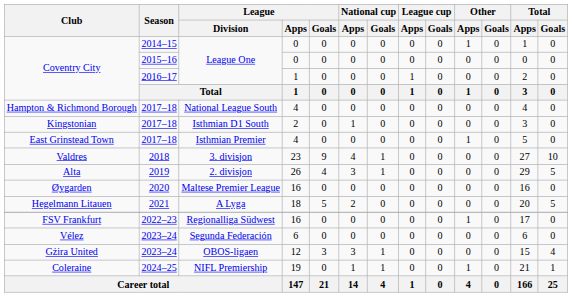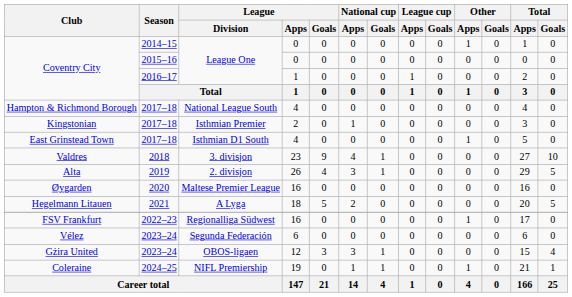 <table class="wikitable" style="text-align: center;">
 <tr>
 <th rowspan="2">Club</th>
 <th rowspan="2">Season</th>
 <th colspan="3">League</th>
 <th colspan="2">National cup</th>
 <th colspan="2">League cup</th>
 <th colspan="2">Other</th>
 <th colspan="2">Total</th>
 </tr>
 <tr>
 <th scope="col">Division</th>
 <th scope="col">Apps</th>
 <th scope="col">Goals</th>
 <th scope="col">Apps</th>
 <th scope="col">Goals</th>
 <th scope="col">Apps</th>
 <th scope="col">Goals</th>
 <th scope="col">Apps</th>
 <th scope="col">Goals</th>
 <th scope="col">Apps</th>
 <th scope="col">Goals</th>
 </tr>
 <tr>
 <td rowspan="4"><a href='#'>Coventry City</a></td>
 <td><a href='#'>2014–15</a></td>
 <td rowspan="3"><a href='#'>League One</a></td>
 <td>0</td>
 <td>0</td>
 <td>0</td>
 <td>0</td>
 <td>0</td>
 <td>0</td>
 <td>1</td>
 <td>0</td>
 <td>1</td>
 <td>0</td>
 </tr>
 <tr>
 <td><a href='#'>2015–16</a></td>
 <td>0</td>
 <td>0</td>
 <td>0</td>
 <td>0</td>
 <td>0</td>
 <td>0</td>
 <td>0</td>
 <td>0</td>
 <td>0</td>
 <td>0</td>
 </tr>
 <tr>
 <td><a href='#'>2016–17</a></td>
 <td>1</td>
 <td>0</td>
 <td>0</td>
 <td>0</td>
 <td>1</td>
 <td>0</td>
 <td>0</td>
 <td>0</td>
 <td>2</td>
 <td>0</td>
 </tr>
 <tr>
 <th colspan="2">Total</th>
 <th>1</th>
 <th>0</th>
 <th>0</th>
 <th>0</th>
 <th>1</th>
 <th>0</th>
 <th>1</th>
 <th>0</th>
 <th>3</th>
 <th>0</th>
 </tr>
 <tr>
 <td><a href='#'>Hampton & Richmond Borough</a></td>
 <td><a href='#'>2017–18</a></td>
 <td><a href='#'>National League South</a></td>
 <td>4</td>
 <td>0</td>
 <td>0</td>
 <td>0</td>
 <td>0</td>
 <td>0</td>
 <td>0</td>
 <td>0</td>
 <td>4</td>
 <td>0</td>
 </tr>
 <tr>
 <td><a href='#'>Kingstonian</a></td>
 <td><a href='#'>2017–18</a></td>
-<td><a href='#'>Isthmian D1 South</a></td>
+<td><a href='#'>Isthmian Premier</a></td>
 <td>2</td>
 <td>0</td>
 <td>1</td>
 <td>0</td>
 <td>0</td>
 <td>0</td>
 <td>0</td>
 <td>0</td>
 <td>3</td>
 <td>0</td>
 </tr>
 <tr>
 <td><a href='#'>East Grinstead Town</a></td>
 <td><a href='#'>2017–18</a></td>
-<td><a href='#'>Isthmian Premier</a></td>
+<td><a href='#'>Isthmian D1 South</a></td>
 <td>4</td>
 <td>0</td>
 <td>0</td>
 <td>0</td>
 <td>0</td>
 <td>0</td>
 <td>1</td>
 <td>0</td>
 <td>5</td>
 <td>0</td>
 </tr>
 <tr>
 <td><a href='#'>Valdres</a></td>
 <td><a href='#'>2018</a></td>
 <td><a href='#'>3. divisjon</a></td>
 <td>23</td>
 <td>9</td>
 <td>4</td>
 <td>1</td>
 <td>0</td>
 <td>0</td>
 <td>0</td>
 <td>0</td>
 <td>27</td>
 <td>10</td>
 </tr>
 <tr>
 <td><a href='#'>Alta</a></td>
 <td><a href='#'>2019</a></td>
 <td><a href='#'>2. divisjon</a></td>
 <td>26</td>
 <td>4</td>
 <td>3</td>
 <td>1</td>
 <td>0</td>
 <td>0</td>
 <td>0</td>
 <td>0</td>
 <td>29</td>
 <td>5</td>
 </tr>
 <tr>
 <td><a href='#'>Øygarden</a></td>
 <td><a href='#'>2020</a></td>
 <td><a href='#'>Maltese Premier League</a></td>
 <td>16</td>
 <td>0</td>
 <td>0</td>
 <td>0</td>
 <td>0</td>
 <td>0</td>
 <td>0</td>
 <td>0</td>
 <td>16</td>
 <td>0</td>
 </tr>
 <tr>
 <td><a href='#'>Hegelmann Litauen</a></td>
 <td><a href='#'>2021</a></td>
 <td><a href='#'>A Lyga</a></td>
 <td>18</td>
 <td>5</td>
 <td>2</td>
 <td>0</td>
 <td>0</td>
 <td>0</td>
 <td>0</td>
 <td>0</td>
 <td>20</td>
 <td>5</td>
 </tr>
 <tr>
 </tr>
 <tr>
 <td><a href='#'>FSV Frankfurt</a></td>
 <td><a href='#'>2022–23</a></td>
 <td><a href='#'>Regionalliga Südwest</a></td>
 <td>16</td>
 <td>0</td>
 <td>0</td>
 <td>0</td>
 <td>0</td>
 <td>0</td>
 <td>1</td>
 <td>0</td>
 <td>17</td>
 <td>0</td>
 </tr>
 <tr>
 <td><a href='#'>Vélez</a></td>
 <td><a href='#'>2023–24</a></td>
 <td><a href='#'>Segunda Federación</a></td>
 <td>6</td>
 <td>0</td>
 <td>0</td>
 <td>0</td>
 <td>0</td>
 <td>0</td>
 <td>0</td>
 <td>0</td>
 <td>6</td>
 <td>0</td>
 </tr>
 <tr>
 <td><a href='#'>Gżira United</a></td>
 <td><a href='#'>2023–24</a></td>
 <td><a href='#'>OBOS-ligaen</a></td>
 <td>12</td>
 <td>3</td>
 <td>3</td>
 <td>1</td>
 <td>0</td>
 <td>0</td>
 <td>0</td>
 <td>0</td>
 <td>15</td>
 <td>4</td>
 </tr>
 <tr>
 <td><a href='#'>Coleraine</a></td>
 <td><a href='#'>2024–25</a></td>
 <td><a href='#'>NIFL Premiership</a></td>
 <td>19</td>
 <td>0</td>
 <td>1</td>
 <td>1</td>
 <td>0</td>
 <td>0</td>
 <td>1</td>
 <td>0</td>
 <td>21</td>
 <td>1</td>
 </tr>
 <tr>
 <th colspan="3">Career total</th>
 <th>147</th>
 <th>21</th>
 <th>14</th>
 <th>4</th>
 <th>1</th>
 <th>0</th>
 <th>4</th>
 <th>0</th>
 <th>166</th>
 <th>25</th>
 </tr>
 </table>
